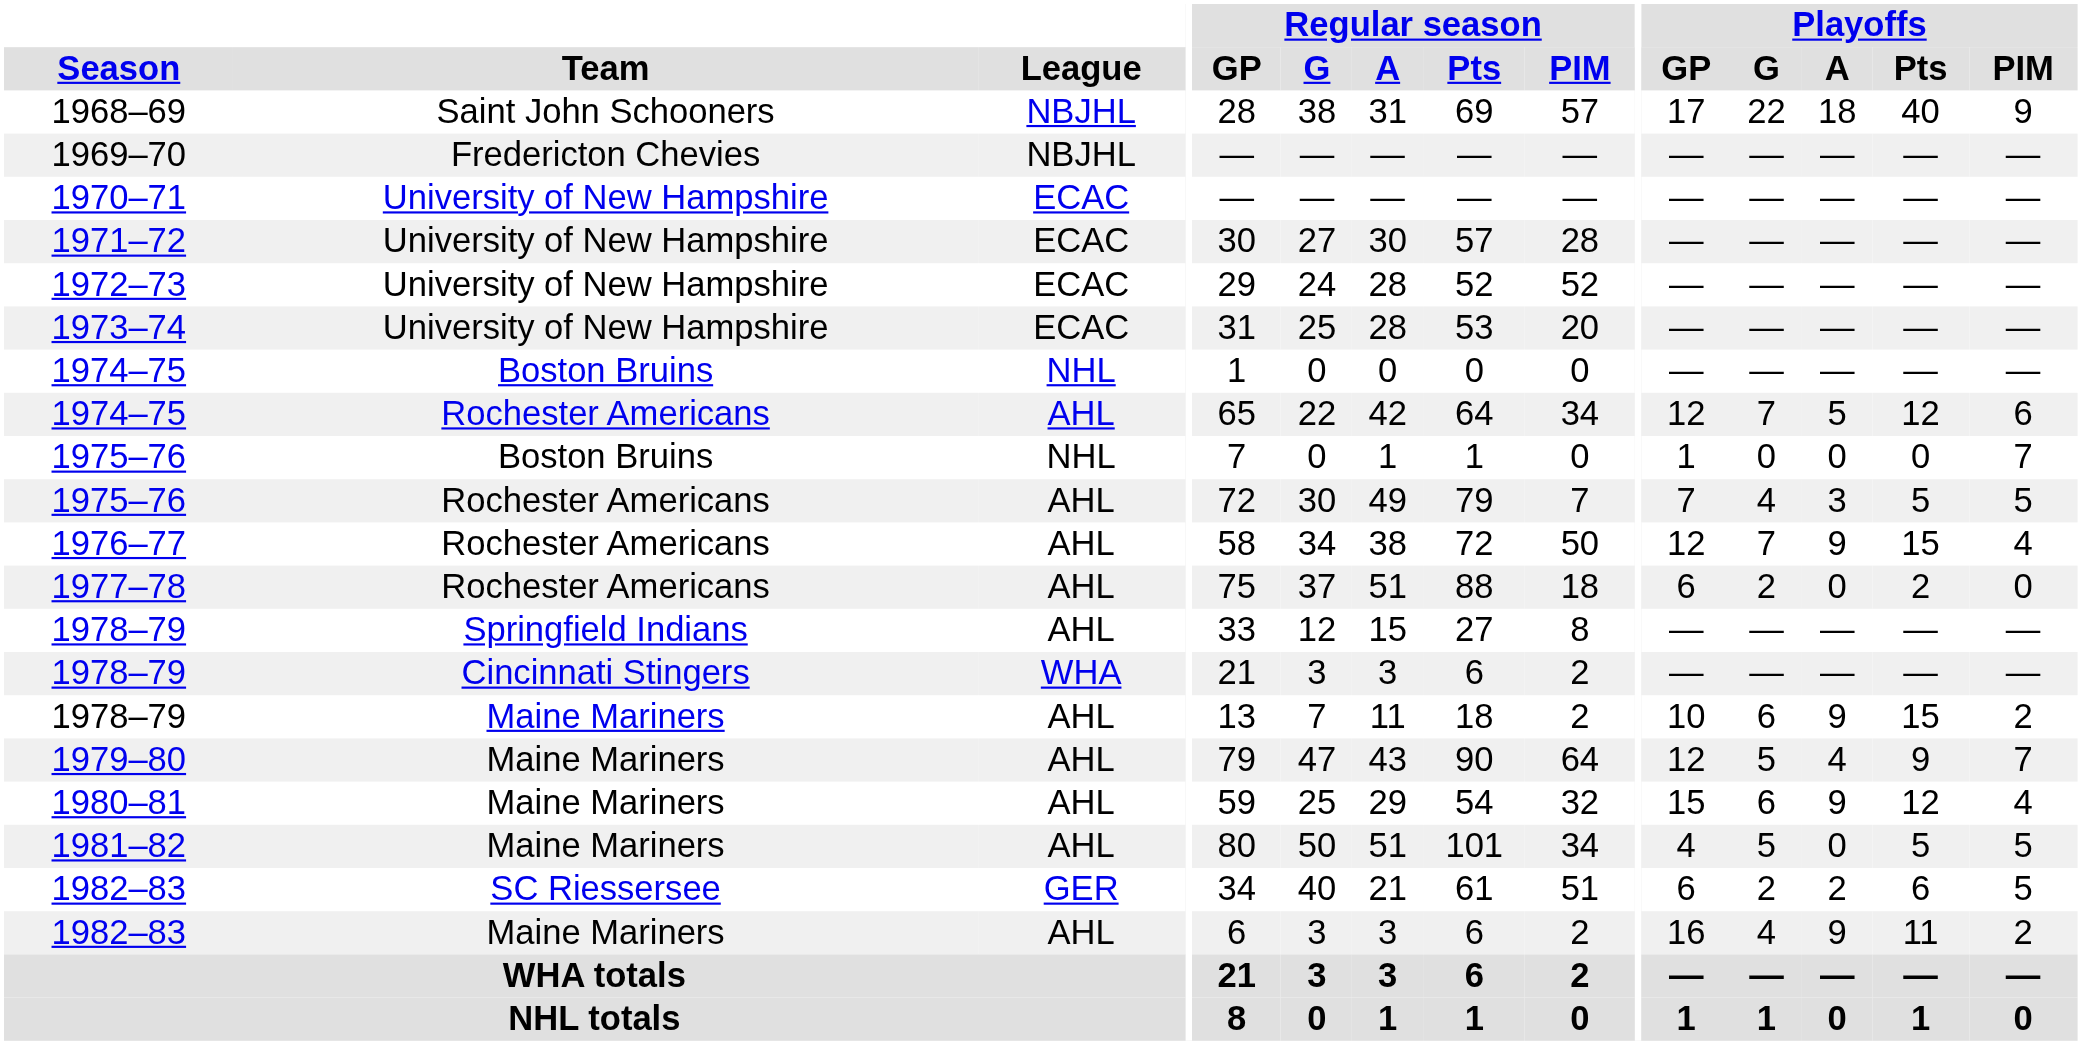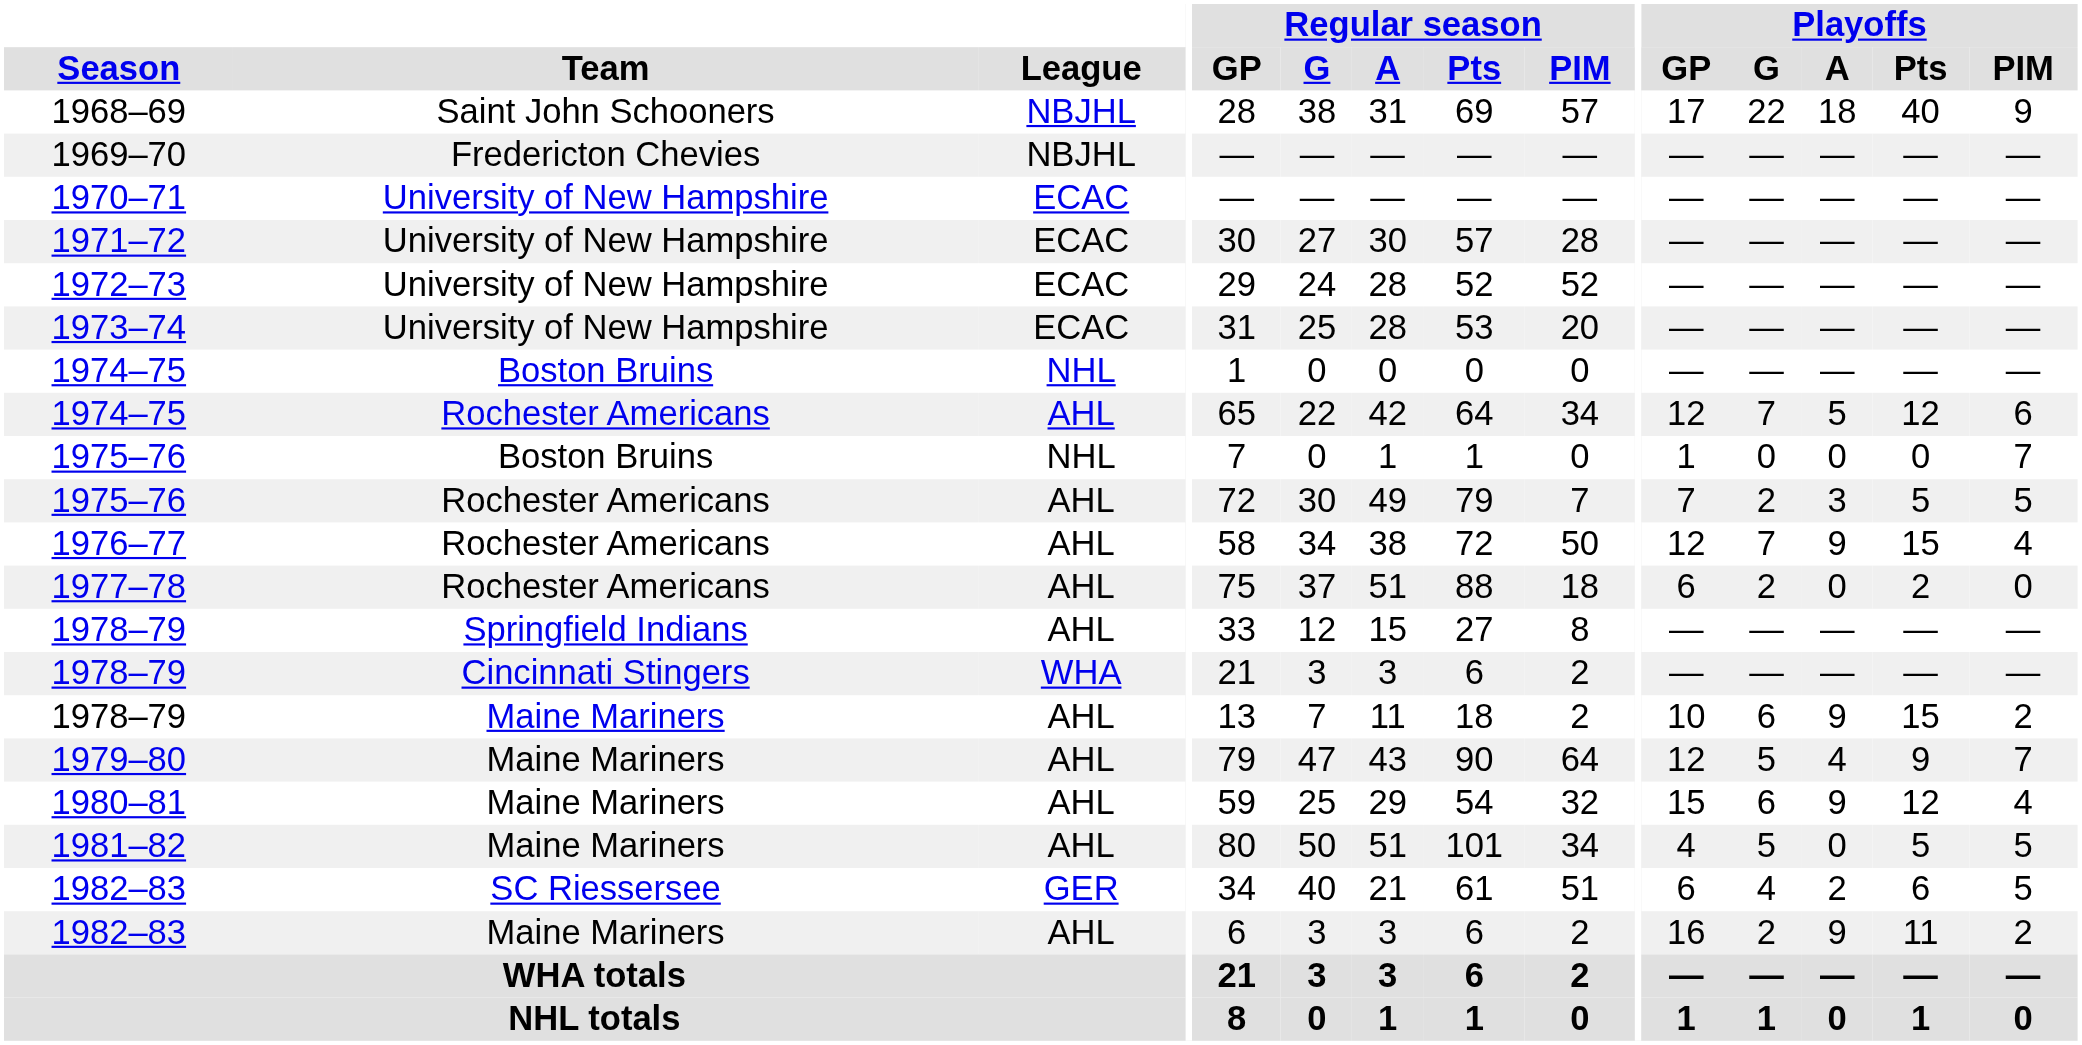 <table border="0" cellpadding="1" cellspacing="0" style="text-align:center; width:60em">
 <tr bgcolor="#e0e0e0">
 <th colspan="3" bgcolor="#ffffff"></th>
 <th rowspan="100" bgcolor="#ffffff"></th>
 <th colspan="5"><a href='#'>Regular season</a></th>
 <th rowspan="100" bgcolor="#ffffff"></th>
 <th colspan="5"><a href='#'>Playoffs</a></th>
 </tr>
 <tr bgcolor="#e0e0e0">
 <th><a href='#'>Season</a></th>
 <th>Team</th>
 <th>League</th>
 <th>GP</th>
 <th><a href='#'>G</a></th>
 <th><a href='#'>A</a></th>
 <th><a href='#'>Pts</a></th>
 <th><a href='#'>PIM</a></th>
 <th>GP</th>
 <th>G</th>
 <th>A</th>
 <th>Pts</th>
 <th>PIM</th>
 </tr>
 <tr>
 <td>1968–69</td>
 <td>Saint John Schooners</td>
 <td><a href='#'>NBJHL</a></td>
 <td>28</td>
 <td>38</td>
 <td>31</td>
 <td>69</td>
 <td>57</td>
 <td>17</td>
 <td>22</td>
 <td>18</td>
 <td>40</td>
 <td>9</td>
 </tr>
 <tr bgcolor="#f0f0f0">
 <td>1969–70</td>
 <td>Fredericton Chevies</td>
 <td>NBJHL</td>
 <td>—</td>
 <td>—</td>
 <td>—</td>
 <td>—</td>
 <td>—</td>
 <td>—</td>
 <td>—</td>
 <td>—</td>
 <td>—</td>
 <td>—</td>
 </tr>
 <tr>
 <td><a href='#'>1970–71</a></td>
 <td><a href='#'>University of New Hampshire</a></td>
 <td><a href='#'>ECAC</a></td>
 <td>—</td>
 <td>—</td>
 <td>—</td>
 <td>—</td>
 <td>—</td>
 <td>—</td>
 <td>—</td>
 <td>—</td>
 <td>—</td>
 <td>—</td>
 </tr>
 <tr bgcolor="#f0f0f0">
 <td><a href='#'>1971–72</a></td>
 <td>University of New Hampshire</td>
 <td>ECAC</td>
 <td>30</td>
 <td>27</td>
 <td>30</td>
 <td>57</td>
 <td>28</td>
 <td>—</td>
 <td>—</td>
 <td>—</td>
 <td>—</td>
 <td>—</td>
 </tr>
 <tr>
 <td><a href='#'>1972–73</a></td>
 <td>University of New Hampshire</td>
 <td>ECAC</td>
 <td>29</td>
 <td>24</td>
 <td>28</td>
 <td>52</td>
 <td>52</td>
 <td>—</td>
 <td>—</td>
 <td>—</td>
 <td>—</td>
 <td>—</td>
 </tr>
 <tr bgcolor="#f0f0f0">
 <td><a href='#'>1973–74</a></td>
 <td>University of New Hampshire</td>
 <td>ECAC</td>
 <td>31</td>
 <td>25</td>
 <td>28</td>
 <td>53</td>
 <td>20</td>
 <td>—</td>
 <td>—</td>
 <td>—</td>
 <td>—</td>
 <td>—</td>
 </tr>
 <tr>
 <td><a href='#'>1974–75</a></td>
 <td><a href='#'>Boston Bruins</a></td>
 <td><a href='#'>NHL</a></td>
 <td>1</td>
 <td>0</td>
 <td>0</td>
 <td>0</td>
 <td>0</td>
 <td>—</td>
 <td>—</td>
 <td>—</td>
 <td>—</td>
 <td>—</td>
 </tr>
 <tr bgcolor="#f0f0f0">
 <td><a href='#'>1974–75</a></td>
 <td><a href='#'>Rochester Americans</a></td>
 <td><a href='#'>AHL</a></td>
 <td>65</td>
 <td>22</td>
 <td>42</td>
 <td>64</td>
 <td>34</td>
 <td>12</td>
 <td>7</td>
 <td>5</td>
 <td>12</td>
 <td>6</td>
 </tr>
 <tr>
 <td><a href='#'>1975–76</a></td>
 <td>Boston Bruins</td>
 <td>NHL</td>
 <td>7</td>
 <td>0</td>
 <td>1</td>
 <td>1</td>
 <td>0</td>
 <td>1</td>
 <td>0</td>
 <td>0</td>
 <td>0</td>
 <td>7</td>
 </tr>
 <tr bgcolor="#f0f0f0">
 <td><a href='#'>1975–76</a></td>
 <td>Rochester Americans</td>
 <td>AHL</td>
 <td>72</td>
 <td>30</td>
 <td>49</td>
 <td>79</td>
 <td>7</td>
 <td>7</td>
-<td>4</td>
+<td>2</td>
 <td>3</td>
 <td>5</td>
 <td>5</td>
 </tr>
 <tr>
 <td><a href='#'>1976–77</a></td>
 <td>Rochester Americans</td>
 <td>AHL</td>
 <td>58</td>
 <td>34</td>
 <td>38</td>
 <td>72</td>
 <td>50</td>
 <td>12</td>
 <td>7</td>
 <td>9</td>
 <td>15</td>
 <td>4</td>
 </tr>
 <tr bgcolor="#f0f0f0">
 <td><a href='#'>1977–78</a></td>
 <td>Rochester Americans</td>
 <td>AHL</td>
 <td>75</td>
 <td>37</td>
 <td>51</td>
 <td>88</td>
 <td>18</td>
 <td>6</td>
 <td>2</td>
 <td>0</td>
 <td>2</td>
 <td>0</td>
 </tr>
 <tr>
 <td><a href='#'>1978–79</a></td>
 <td><a href='#'>Springfield Indians</a></td>
 <td>AHL</td>
 <td>33</td>
 <td>12</td>
 <td>15</td>
 <td>27</td>
 <td>8</td>
 <td>—</td>
 <td>—</td>
 <td>—</td>
 <td>—</td>
 <td>—</td>
 </tr>
 <tr bgcolor="#f0f0f0">
 <td><a href='#'>1978–79</a></td>
 <td><a href='#'>Cincinnati Stingers</a></td>
 <td><a href='#'>WHA</a></td>
 <td>21</td>
 <td>3</td>
 <td>3</td>
 <td>6</td>
 <td>2</td>
 <td>—</td>
 <td>—</td>
 <td>—</td>
 <td>—</td>
 <td>—</td>
 </tr>
 <tr>
 <td>1978–79</td>
 <td><a href='#'>Maine Mariners</a></td>
 <td>AHL</td>
 <td>13</td>
 <td>7</td>
 <td>11</td>
 <td>18</td>
 <td>2</td>
 <td>10</td>
 <td>6</td>
 <td>9</td>
 <td>15</td>
 <td>2</td>
 </tr>
 <tr bgcolor="#f0f0f0">
 <td><a href='#'>1979–80</a></td>
 <td>Maine Mariners</td>
 <td>AHL</td>
 <td>79</td>
 <td>47</td>
 <td>43</td>
 <td>90</td>
 <td>64</td>
 <td>12</td>
 <td>5</td>
 <td>4</td>
 <td>9</td>
 <td>7</td>
 </tr>
 <tr>
 <td><a href='#'>1980–81</a></td>
 <td>Maine Mariners</td>
 <td>AHL</td>
 <td>59</td>
 <td>25</td>
 <td>29</td>
 <td>54</td>
 <td>32</td>
 <td>15</td>
 <td>6</td>
 <td>9</td>
 <td>12</td>
 <td>4</td>
 </tr>
 <tr bgcolor="#f0f0f0">
 <td><a href='#'>1981–82</a></td>
 <td>Maine Mariners</td>
 <td>AHL</td>
 <td>80</td>
 <td>50</td>
 <td>51</td>
 <td>101</td>
 <td>34</td>
 <td>4</td>
 <td>5</td>
 <td>0</td>
 <td>5</td>
 <td>5</td>
 </tr>
 <tr>
 <td><a href='#'>1982–83</a></td>
 <td><a href='#'>SC Riessersee</a></td>
 <td><a href='#'>GER</a></td>
 <td>34</td>
 <td>40</td>
 <td>21</td>
 <td>61</td>
 <td>51</td>
 <td>6</td>
-<td>2</td>
+<td>4</td>
 <td>2</td>
 <td>6</td>
 <td>5</td>
 </tr>
 <tr bgcolor="#f0f0f0">
 <td><a href='#'>1982–83</a></td>
 <td>Maine Mariners</td>
 <td>AHL</td>
 <td>6</td>
 <td>3</td>
 <td>3</td>
 <td>6</td>
 <td>2</td>
 <td>16</td>
-<td>4</td>
+<td>2</td>
 <td>9</td>
 <td>11</td>
 <td>2</td>
 </tr>
 <tr bgcolor="#e0e0e0">
 <th colspan="3">WHA totals</th>
 <th>21</th>
 <th>3</th>
 <th>3</th>
 <th>6</th>
 <th>2</th>
 <th>—</th>
 <th>—</th>
 <th>—</th>
 <th>—</th>
 <th>—</th>
 </tr>
 <tr bgcolor="#e0e0e0">
 <th colspan="3">NHL totals</th>
 <th>8</th>
 <th>0</th>
 <th>1</th>
 <th>1</th>
 <th>0</th>
 <th>1</th>
 <th>1</th>
 <th>0</th>
 <th>1</th>
 <th>0</th>
 </tr>
 </table>
